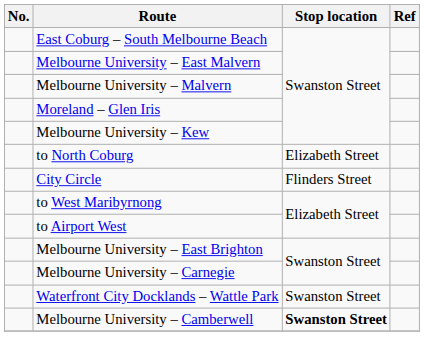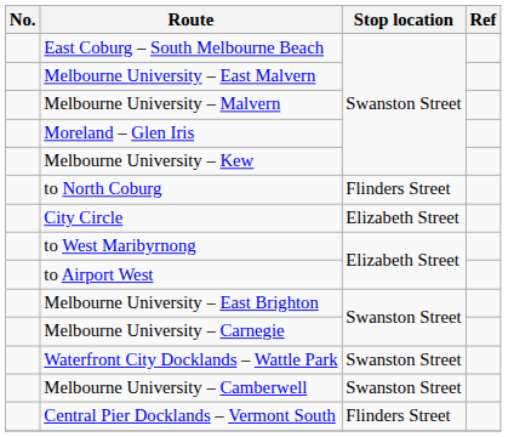 <table class="wikitable">
 <tr>
 <th>No.</th>
 <th>Route</th>
 <th>Stop location</th>
 <th>Ref</th>
 </tr>
 <tr>
 <td></td>
 <td><a href='#'>East Coburg</a> – <a href='#'>South Melbourne Beach</a></td>
 <td rowspan="5">Swanston Street</td>
 <td></td>
 </tr>
 <tr>
 <td></td>
 <td><a href='#'>Melbourne University</a> – <a href='#'>East Malvern</a></td>
 <td></td>
 </tr>
 <tr>
 <td></td>
 <td>Melbourne University – <a href='#'>Malvern</a></td>
 <td></td>
 </tr>
 <tr>
 <td></td>
 <td><a href='#'>Moreland</a> – <a href='#'>Glen Iris</a></td>
 <td></td>
 </tr>
 <tr>
 <td></td>
 <td>Melbourne University – <a href='#'>Kew</a></td>
 <td></td>
 </tr>
 <tr>
 <td></td>
 <td>to <a href='#'>North Coburg</a></td>
-<td>Elizabeth Street</td>
+<td>Flinders Street</td>
 <td></td>
 </tr>
 <tr>
 <td></td>
 <td><a href='#'>City Circle</a></td>
-<td>Flinders Street</td>
+<td>Elizabeth Street</td>
 <td></td>
 </tr>
 <tr>
 <td></td>
 <td>to <a href='#'>West Maribyrnong</a></td>
 <td rowspan="2">Elizabeth Street</td>
 <td></td>
 </tr>
 <tr>
 <td></td>
 <td>to <a href='#'>Airport West</a></td>
 <td></td>
 </tr>
 <tr>
 <td></td>
 <td>Melbourne University – <a href='#'>East Brighton</a></td>
 <td rowspan="2">Swanston Street</td>
 <td></td>
 </tr>
 <tr>
 <td></td>
 <td>Melbourne University – <a href='#'>Carnegie</a></td>
 <td></td>
 </tr>
 <tr>
 <td></td>
 <td><a href='#'>Waterfront City Docklands</a> – <a href='#'>Wattle Park</a></td>
 <td>Swanston Street</td>
 <td></td>
 </tr>
 <tr>
 <td></td>
 <td>Melbourne University – <a href='#'>Camberwell</a></td>
-<td><strong>Swanston Street</strong></td>
+<td>Swanston Street</td>
+<td></td>
+</tr>
+<tr>
+<td></td>
+<td><a href='#'>Central Pier Docklands</a> – <a href='#'>Vermont South</a></td>
+<td>Flinders Street</td>
 <td></td>
 </tr>
 <tr>
 </tr>
 </table>
